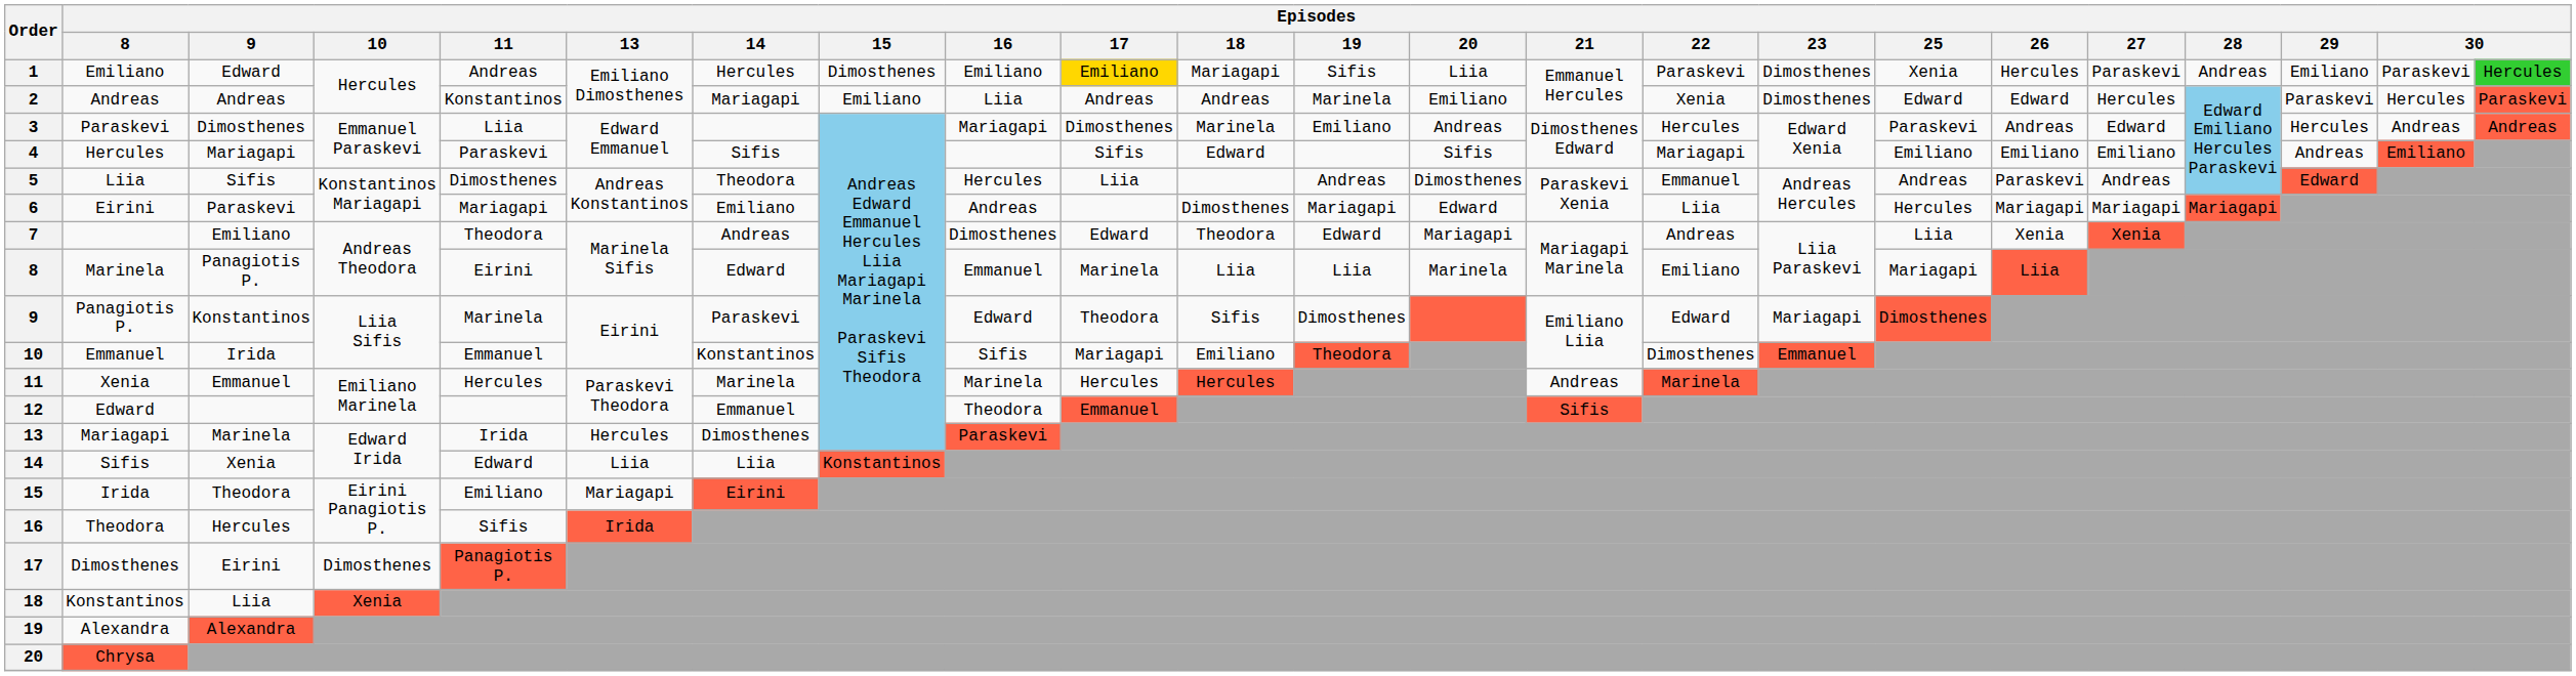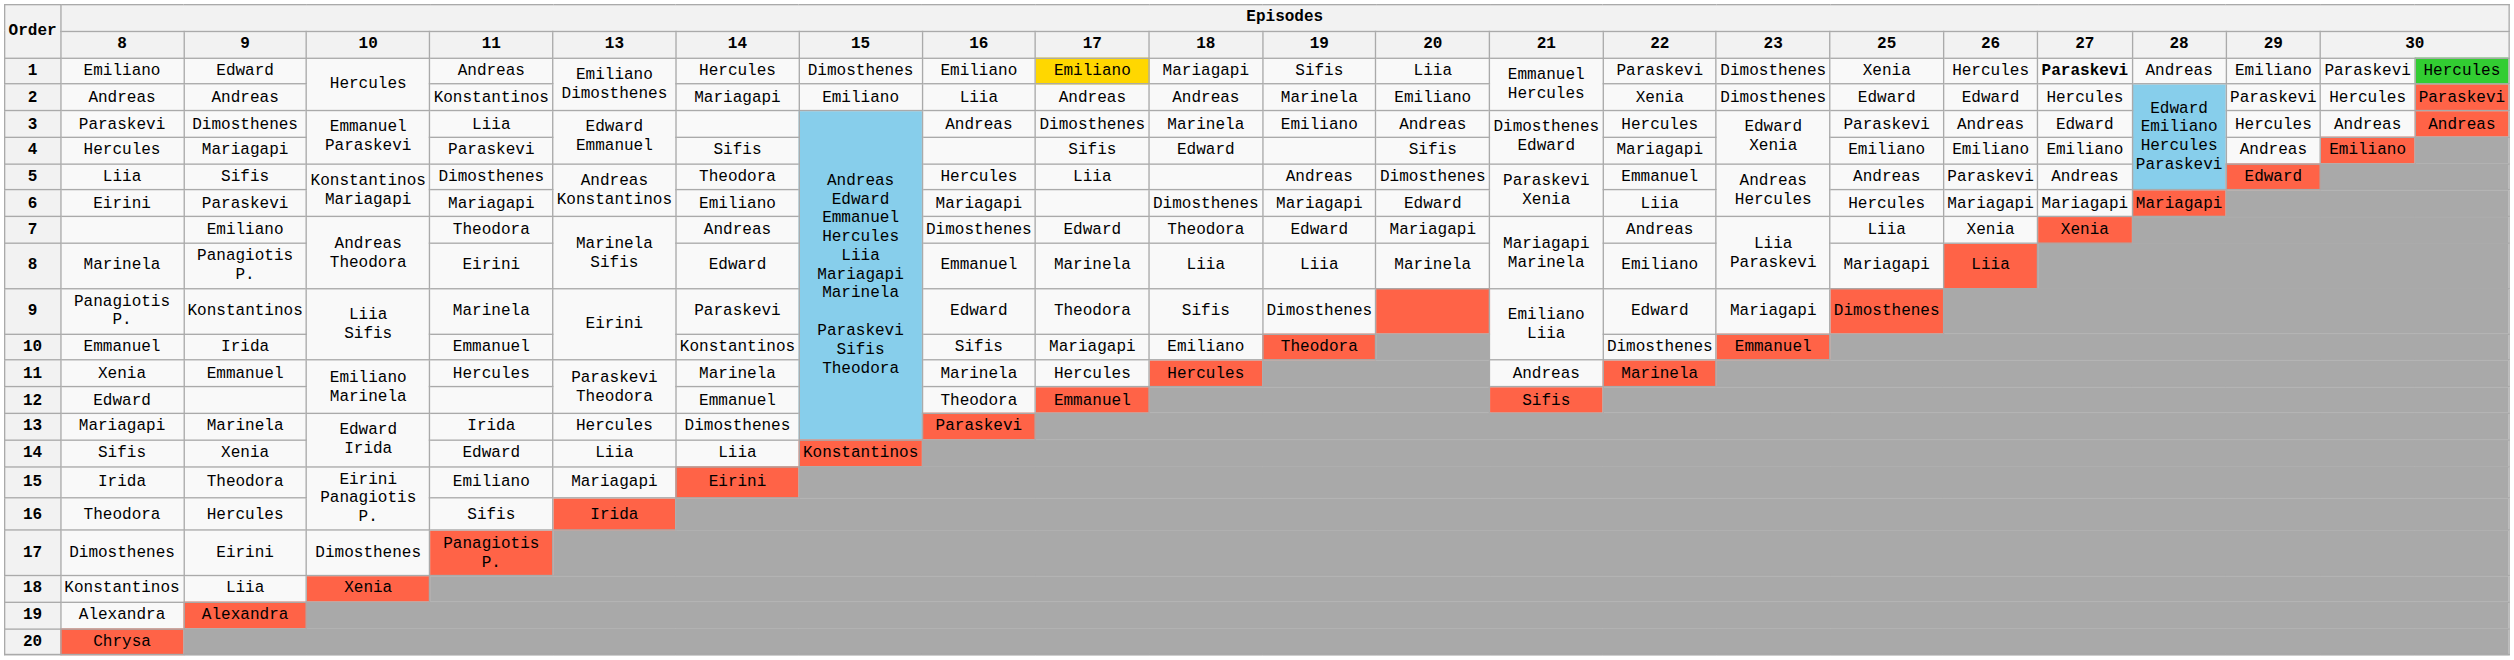 <table class="wikitable" style="text-align:center; font-size:92%;">
 <tr>
 <th rowspan=2>Order</th>
 <th colspan=22>Episodes</th>
 </tr>
 <tr>
 <th>8</th>
 <th>9</th>
 <th>10</th>
 <th>11</th>
 <th>13</th>
 <th>14</th>
 <th>15</th>
 <th>16</th>
 <th>17</th>
 <th>18</th>
 <th>19</th>
 <th>20</th>
 <th>21</th>
 <th>22</th>
 <th>23</th>
 <th>25</th>
 <th>26</th>
 <th>27</th>
 <th>28</th>
 <th>29</th>
 <th colspan="2">30</th>
 </tr>
 <tr>
 <th>1</th>
 <td>Emiliano</td>
 <td>Edward</td>
 <td rowspan=2>Hercules<br></td>
 <td>Andreas</td>
 <td rowspan=2>Emiliano<br>Dimosthenes</td>
 <td>Hercules</td>
 <td>Dimosthenes</td>
 <td>Emiliano</td>
 <td bgcolor="gold">Emiliano</td>
 <td>Mariagapi</td>
 <td>Sifis</td>
 <td>Liia</td>
 <td rowspan=2>Emmanuel<br>Hercules</td>
 <td>Paraskevi</td>
 <td>Dimosthenes</td>
 <td>Xenia</td>
 <td>Hercules</td>
-<td>Paraskevi</td>
+<td><strong>Paraskevi</strong></td>
 <td>Andreas</td>
 <td>Emiliano</td>
 <td>Paraskevi</td>
 <td bgcolor="limegreen">Hercules</td>
 </tr>
 <tr>
 <th>2</th>
 <td>Andreas</td>
 <td>Andreas</td>
 <td>Konstantinos</td>
 <td>Mariagapi</td>
 <td>Emiliano</td>
 <td>Liia</td>
 <td>Andreas</td>
 <td>Andreas</td>
 <td>Marinela</td>
 <td>Emiliano</td>
 <td>Xenia</td>
 <td>Dimosthenes</td>
 <td>Edward</td>
 <td>Edward</td>
 <td>Hercules</td>
 <td rowspan="4" bgcolor="skyblue">Edward<br>Emiliano<br>Hercules<br>Paraskevi</td>
 <td>Paraskevi</td>
 <td>Hercules</td>
 <td bgcolor="tomato">Paraskevi</td>
 </tr>
 <tr>
 <th>3</th>
 <td>Paraskevi</td>
 <td>Dimosthenes</td>
 <td rowspan=2>Emmanuel<br>Paraskevi</td>
 <td>Liia</td>
 <td rowspan="2">Edward<br>Emmanuel</td>
 <td></td>
 <td rowspan="11" style="background:skyblue;">Andreas<br>Edward<br>Emmanuel<br>Hercules<br>Liia<br>Mariagapi<br>Marinela<br><br>Paraskevi<br>Sifis<br>Theodora</td>
-<td>Mariagapi</td>
+<td>Andreas</td>
 <td>Dimosthenes</td>
 <td>Marinela</td>
 <td>Emiliano</td>
 <td>Andreas</td>
 <td rowspan=2>Dimosthenes<br>Edward</td>
 <td>Hercules</td>
 <td rowspan="2">Edward<br>Xenia</td>
 <td>Paraskevi</td>
 <td>Andreas</td>
 <td>Edward</td>
 <td>Hercules</td>
 <td>Andreas</td>
 <td bgcolor="tomato">Andreas</td>
 </tr>
 <tr>
 <th>4</th>
 <td>Hercules</td>
 <td>Mariagapi</td>
 <td>Paraskevi</td>
 <td>Sifis</td>
 <td></td>
 <td>Sifis</td>
 <td>Edward</td>
 <td></td>
 <td>Sifis</td>
 <td>Mariagapi</td>
 <td>Emiliano</td>
 <td>Emiliano</td>
 <td>Emiliano</td>
 <td>Andreas</td>
 <td bgcolor="tomato">Emiliano</td>
 <td colspan="1" bgcolor="darkgrey"></td>
 </tr>
 <tr>
 <th>5</th>
 <td>Liia</td>
 <td>Sifis</td>
 <td rowspan=2>Konstantinos<br>Mariagapi</td>
 <td>Dimosthenes</td>
 <td rowspan="2">Andreas<br>Konstantinos</td>
 <td>Theodora</td>
 <td>Hercules</td>
 <td>Liia</td>
 <td></td>
 <td>Andreas</td>
 <td>Dimosthenes</td>
 <td rowspan=2>Paraskevi<br>Xenia</td>
 <td>Emmanuel</td>
 <td rowspan="2">Andreas<br>Hercules</td>
 <td>Andreas</td>
 <td>Paraskevi</td>
 <td>Andreas</td>
 <td bgcolor="tomato">Edward</td>
 <td colspan="2" bgcolor="darkgrey"></td>
 </tr>
 <tr>
 <th>6</th>
 <td>Eirini</td>
 <td>Paraskevi</td>
 <td>Mariagapi</td>
 <td>Emiliano</td>
-<td>Andreas</td>
+<td>Mariagapi</td>
 <td></td>
 <td>Dimosthenes</td>
 <td>Mariagapi</td>
 <td>Edward</td>
 <td>Liia</td>
 <td>Hercules</td>
 <td>Mariagapi</td>
 <td>Mariagapi</td>
 <td bgcolor="tomato">Mariagapi</td>
 <td colspan="3" bgcolor="darkgrey"></td>
 </tr>
 <tr>
 <th>7</th>
 <td></td>
 <td>Emiliano</td>
 <td rowspan=2>Andreas<br>Theodora</td>
 <td>Theodora</td>
 <td rowspan="2">Marinela<br>Sifis</td>
 <td>Andreas</td>
 <td>Dimosthenes</td>
 <td>Edward</td>
 <td>Theodora</td>
 <td>Edward</td>
 <td>Mariagapi</td>
 <td rowspan=2>Mariagapi<br>Marinela</td>
 <td>Andreas</td>
 <td rowspan="2">Liia<br>Paraskevi</td>
 <td>Liia</td>
 <td>Xenia</td>
 <td bgcolor="tomato">Xenia</td>
 <td colspan="4" bgcolor="darkgrey"></td>
 </tr>
 <tr>
 <th>8</th>
 <td>Marinela</td>
 <td>Panagiotis P.</td>
 <td>Eirini</td>
 <td>Edward</td>
 <td>Emmanuel</td>
 <td>Marinela</td>
 <td>Liia</td>
 <td>Liia</td>
 <td>Marinela</td>
 <td>Emiliano</td>
 <td>Mariagapi</td>
 <td bgcolor="tomato">Liia</td>
 <td colspan="5" bgcolor="darkgrey"></td>
 </tr>
 <tr>
 <th>9</th>
 <td>Panagiotis P.</td>
 <td>Konstantinos</td>
 <td rowspan=2>Liia<br>Sifis</td>
 <td>Marinela</td>
 <td rowspan="2">Eirini<br></td>
 <td>Paraskevi</td>
 <td>Edward</td>
 <td>Theodora</td>
 <td>Sifis</td>
 <td>Dimosthenes</td>
 <td bgcolor="tomato"></td>
 <td rowspan=2>Emiliano<br>Liia</td>
 <td>Edward</td>
 <td>Mariagapi</td>
 <td bgcolor="tomato">Dimosthenes</td>
 <td colspan="6" bgcolor="darkgrey"></td>
 </tr>
 <tr>
 <th>10</th>
 <td>Emmanuel</td>
 <td>Irida</td>
 <td>Emmanuel</td>
 <td>Konstantinos</td>
 <td>Sifis</td>
 <td>Mariagapi</td>
 <td>Emiliano</td>
 <td bgcolor="tomato">Theodora</td>
 <td colspan="1" bgcolor="darkgrey"></td>
 <td>Dimosthenes</td>
 <td bgcolor="tomato">Emmanuel</td>
 <td colspan="7" bgcolor="darkgrey"></td>
 </tr>
 <tr>
 <th>11</th>
 <td>Xenia</td>
 <td>Emmanuel</td>
 <td rowspan="2">Emiliano<br>Marinela</td>
 <td>Hercules</td>
 <td rowspan="2">Paraskevi<br>Theodora</td>
 <td>Marinela</td>
 <td>Marinela</td>
 <td>Hercules</td>
 <td bgcolor="tomato">Hercules</td>
 <td colspan="2" bgcolor="darkgrey"></td>
 <td>Andreas</td>
 <td bgcolor="tomato">Marinela</td>
 <td colspan="8" bgcolor="darkgrey"></td>
 </tr>
 <tr>
 <th>12</th>
 <td>Edward</td>
 <td></td>
 <td></td>
 <td>Emmanuel</td>
 <td>Theodora</td>
 <td bgcolor="tomato">Emmanuel</td>
 <td colspan="3" bgcolor="darkgrey"></td>
 <td bgcolor="tomato">Sifis</td>
 <td colspan="9" bgcolor="darkgrey"></td>
 </tr>
 <tr>
 <th>13</th>
 <td>Mariagapi</td>
 <td>Marinela</td>
 <td rowspan=2>Edward<br>Irida</td>
 <td>Irida</td>
 <td>Hercules</td>
 <td>Dimosthenes</td>
 <td bgcolor="tomato">Paraskevi</td>
 <td colspan="30" bgcolor="darkgrey"></td>
 </tr>
 <tr>
 <th>14</th>
 <td>Sifis</td>
 <td>Xenia</td>
 <td>Edward</td>
 <td>Liia</td>
 <td>Liia</td>
 <td bgcolor="tomato">Konstantinos</td>
 <td colspan="30" bgcolor="darkgrey"></td>
 </tr>
 <tr>
 <th>15</th>
 <td>Irida</td>
 <td>Theodora</td>
 <td rowspan=2>Eirini<br>Panagiotis P.</td>
 <td>Emiliano</td>
 <td>Mariagapi</td>
 <td bgcolor="tomato">Eirini</td>
 <td colspan="30" bgcolor="darkgrey"></td>
 </tr>
 <tr>
 <th>16</th>
 <td>Theodora</td>
 <td>Hercules</td>
 <td>Sifis</td>
 <td bgcolor="tomato">Irida</td>
 <td colspan="30" bgcolor="darkgrey"></td>
 </tr>
 <tr>
 <th>17</th>
 <td>Dimosthenes</td>
 <td>Eirini</td>
 <td>Dimosthenes</td>
 <td bgcolor="tomato">Panagiotis P.</td>
 <td colspan="30" bgcolor="darkgrey"></td>
 </tr>
 <tr>
 <th>18</th>
 <td>Konstantinos</td>
 <td>Liia</td>
 <td bgcolor="tomato">Xenia</td>
 <td colspan="30" bgcolor="darkgrey"></td>
 </tr>
 <tr>
 <th>19</th>
 <td>Alexandra</td>
 <td bgcolor="tomato">Alexandra</td>
 <td colspan="30" bgcolor="darkgrey"></td>
 </tr>
 <tr>
 <th>20</th>
 <td bgcolor="tomato">Chrysa</td>
 <td colspan="30" bgcolor="darkgrey"></td>
 </tr>
 <tr>
 </tr>
 </table>
